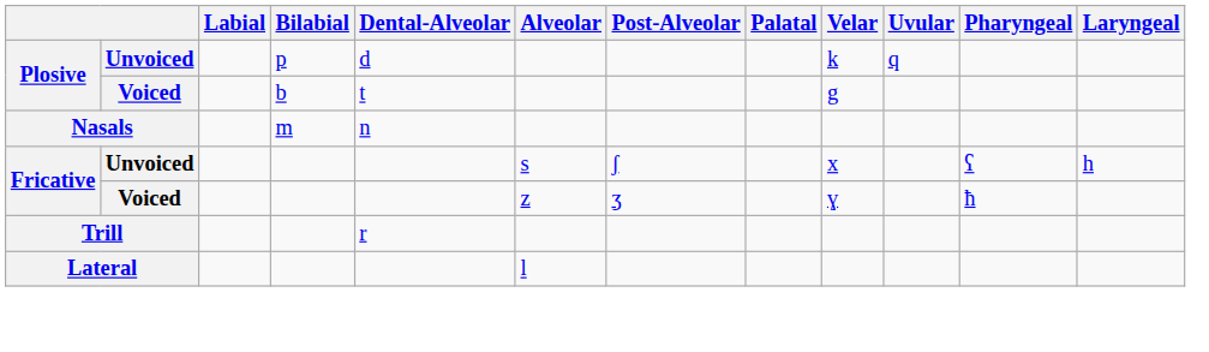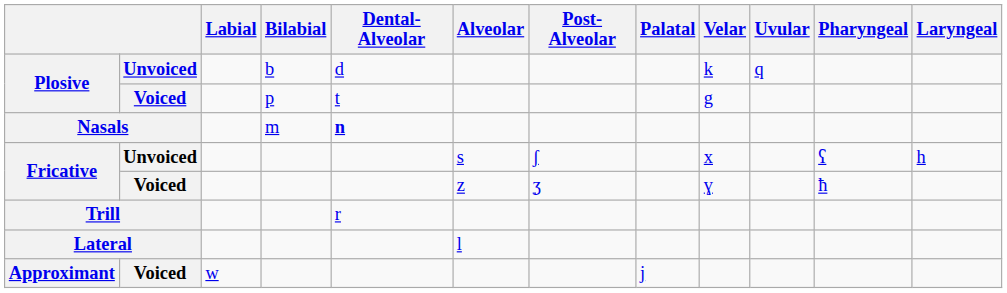 <table class="wikitable">
 <tr>
 <th colspan="2"></th>
 <th><a href='#'>Labial</a></th>
 <th><a href='#'>Bilabial</a></th>
 <th><a href='#'>Dental-Alveolar</a></th>
 <th><a href='#'>Alveolar</a></th>
 <th><a href='#'>Post-Alveolar</a></th>
 <th><a href='#'>Palatal</a></th>
 <th><a href='#'>Velar</a></th>
 <th><a href='#'>Uvular</a></th>
 <th><a href='#'>Pharyngeal</a></th>
 <th><a href='#'>Laryngeal</a></th>
 </tr>
 <tr>
 <th rowspan="2"><a href='#'>Plosive</a></th>
 <th><a href='#'>Unvoiced</a></th>
 <td></td>
-<td><a href='#'>p</a></td>
+<td><a href='#'>b</a></td>
 <td><a href='#'>d</a></td>
 <td></td>
 <td></td>
 <td></td>
 <td><a href='#'>k</a></td>
 <td><a href='#'>q</a></td>
 <td></td>
 <td></td>
 </tr>
 <tr>
 <th><a href='#'>Voiced</a></th>
 <td></td>
-<td><a href='#'>b</a></td>
+<td><a href='#'>p</a></td>
 <td><a href='#'>t</a></td>
 <td></td>
 <td></td>
 <td></td>
 <td><a href='#'>g</a></td>
 <td></td>
 <td></td>
 <td></td>
 </tr>
 <tr>
 <th colspan="2"><a href='#'>Nasals</a></th>
 <td></td>
 <td><a href='#'>m</a></td>
-<td><a href='#'>n</a></td>
+<td><strong><a href='#'>n</a></strong></td>
 <td></td>
 <td></td>
 <td></td>
 <td></td>
 <td></td>
 <td></td>
 <td></td>
 </tr>
 <tr>
 <th rowspan="2"><a href='#'>Fricative</a></th>
 <th>Unvoiced</th>
 <td></td>
 <td></td>
 <td></td>
 <td><a href='#'>s</a></td>
 <td><a href='#'>ʃ</a></td>
 <td></td>
 <td><a href='#'>x</a></td>
 <td></td>
 <td><a href='#'>ʕ</a></td>
 <td><a href='#'>h</a></td>
 </tr>
 <tr>
 <th>Voiced</th>
 <td></td>
 <td></td>
 <td></td>
 <td><a href='#'>z</a></td>
 <td><a href='#'>ʒ</a></td>
 <td></td>
 <td><a href='#'>ɣ</a></td>
 <td></td>
 <td><a href='#'>ħ</a></td>
 <td></td>
 </tr>
 <tr>
 <th colspan="2"><a href='#'>Trill</a></th>
 <td></td>
 <td></td>
 <td><a href='#'>r</a></td>
 <td></td>
 <td></td>
 <td></td>
 <td></td>
 <td></td>
 <td></td>
 <td></td>
 </tr>
 <tr>
 <th colspan="2"><a href='#'>Lateral</a></th>
 <td></td>
 <td></td>
 <td></td>
 <td><a href='#'>l</a></td>
 <td></td>
 <td></td>
 <td></td>
 <td></td>
 <td></td>
 <td></td>
 </tr>
+<tr>
+<th><a href='#'>Approximant</a></th>
+<th>Voiced</th>
+<td><a href='#'>w</a></td>
+<td></td>
+<td></td>
+<td></td>
+<td></td>
+<td><a href='#'>j</a></td>
+<td></td>
+<td></td>
+<td></td>
+<td></td>
+</tr>
 </table>
